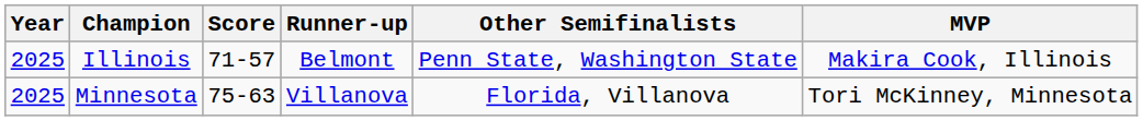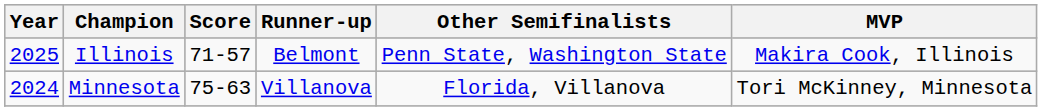 <table class="wikitable sortable" style="text-align:center">
 <tr>
 <th>Year</th>
 <th>Champion</th>
 <th>Score</th>
 <th>Runner-up</th>
 <th>Other Semifinalists</th>
 <th>MVP</th>
 </tr>
 <tr>
 <td><a href='#'>2025</a></td>
 <td><a href='#'>Illinois</a></td>
 <td>71-57</td>
 <td><a href='#'>Belmont</a></td>
 <td><a href='#'>Penn State</a>, <a href='#'>Washington State</a></td>
 <td><a href='#'>Makira Cook</a>, Illinois</td>
 </tr>
 <tr>
-<td><a href='#'>2025</a></td>
+<td><a href='#'>2024</a></td>
 <td><a href='#'>Minnesota</a></td>
 <td>75-63</td>
 <td><a href='#'>Villanova</a></td>
 <td><a href='#'>Florida</a>, Villanova</td>
 <td>Tori McKinney, Minnesota</td>
 </tr>
 </table>
